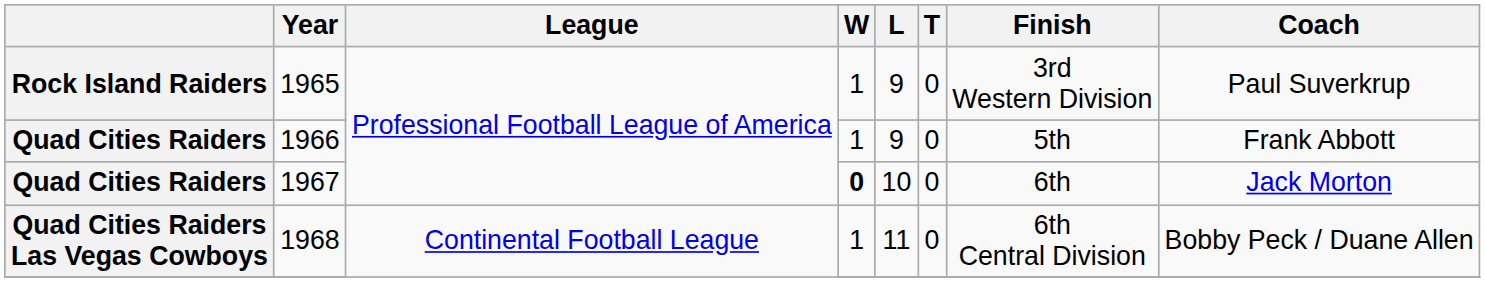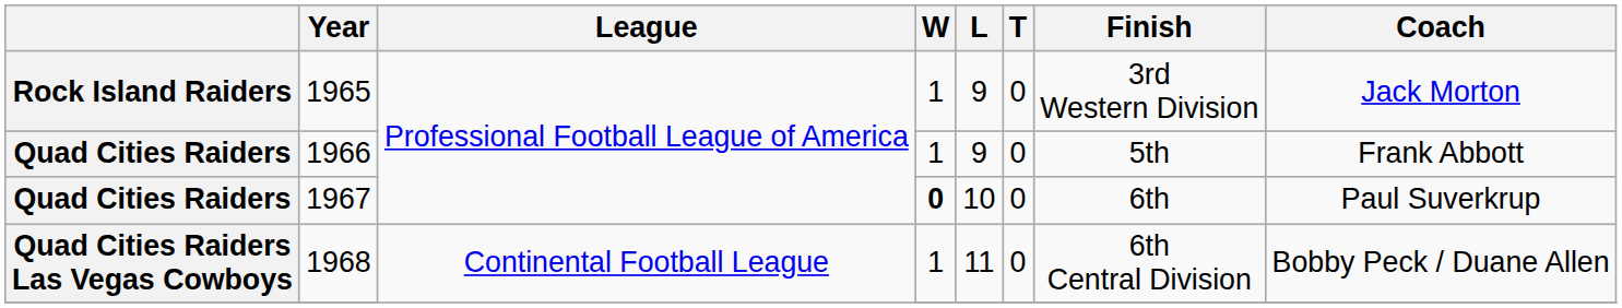 <table class="wikitable">
 <tr>
 <th></th>
 <th>Year</th>
 <th>League</th>
 <th>W</th>
 <th>L</th>
 <th>T</th>
 <th>Finish</th>
 <th>Coach</th>
 </tr>
 <tr align=center>
 <th>Rock Island Raiders</th>
 <td>1965</td>
 <td rowspan=3><a href='#'>Professional Football League of America</a></td>
 <td>1</td>
 <td>9</td>
 <td>0</td>
 <td>3rd<br> Western Division</td>
-<td>Paul Suverkrup</td>
+<td><a href='#'>Jack Morton</a></td>
 </tr>
 <tr align=center>
 <th>Quad Cities Raiders</th>
 <td>1966</td>
 <td>1</td>
 <td>9</td>
 <td>0</td>
 <td>5th</td>
 <td>Frank Abbott</td>
 </tr>
 <tr align=center>
 <th>Quad Cities Raiders</th>
 <td>1967</td>
 <td><strong>0</strong></td>
 <td>10</td>
 <td>0</td>
 <td>6th</td>
-<td><a href='#'>Jack Morton</a></td>
+<td>Paul Suverkrup</td>
 </tr>
 <tr align=center>
 <th>Quad Cities Raiders<br>Las Vegas Cowboys</th>
 <td>1968</td>
 <td rowspan=2><a href='#'>Continental Football League</a></td>
 <td>1</td>
 <td>11</td>
 <td>0</td>
 <td>6th<br> Central Division</td>
 <td>Bobby Peck / Duane Allen</td>
 </tr>
 <tr align=center>
 </tr>
 </table>
